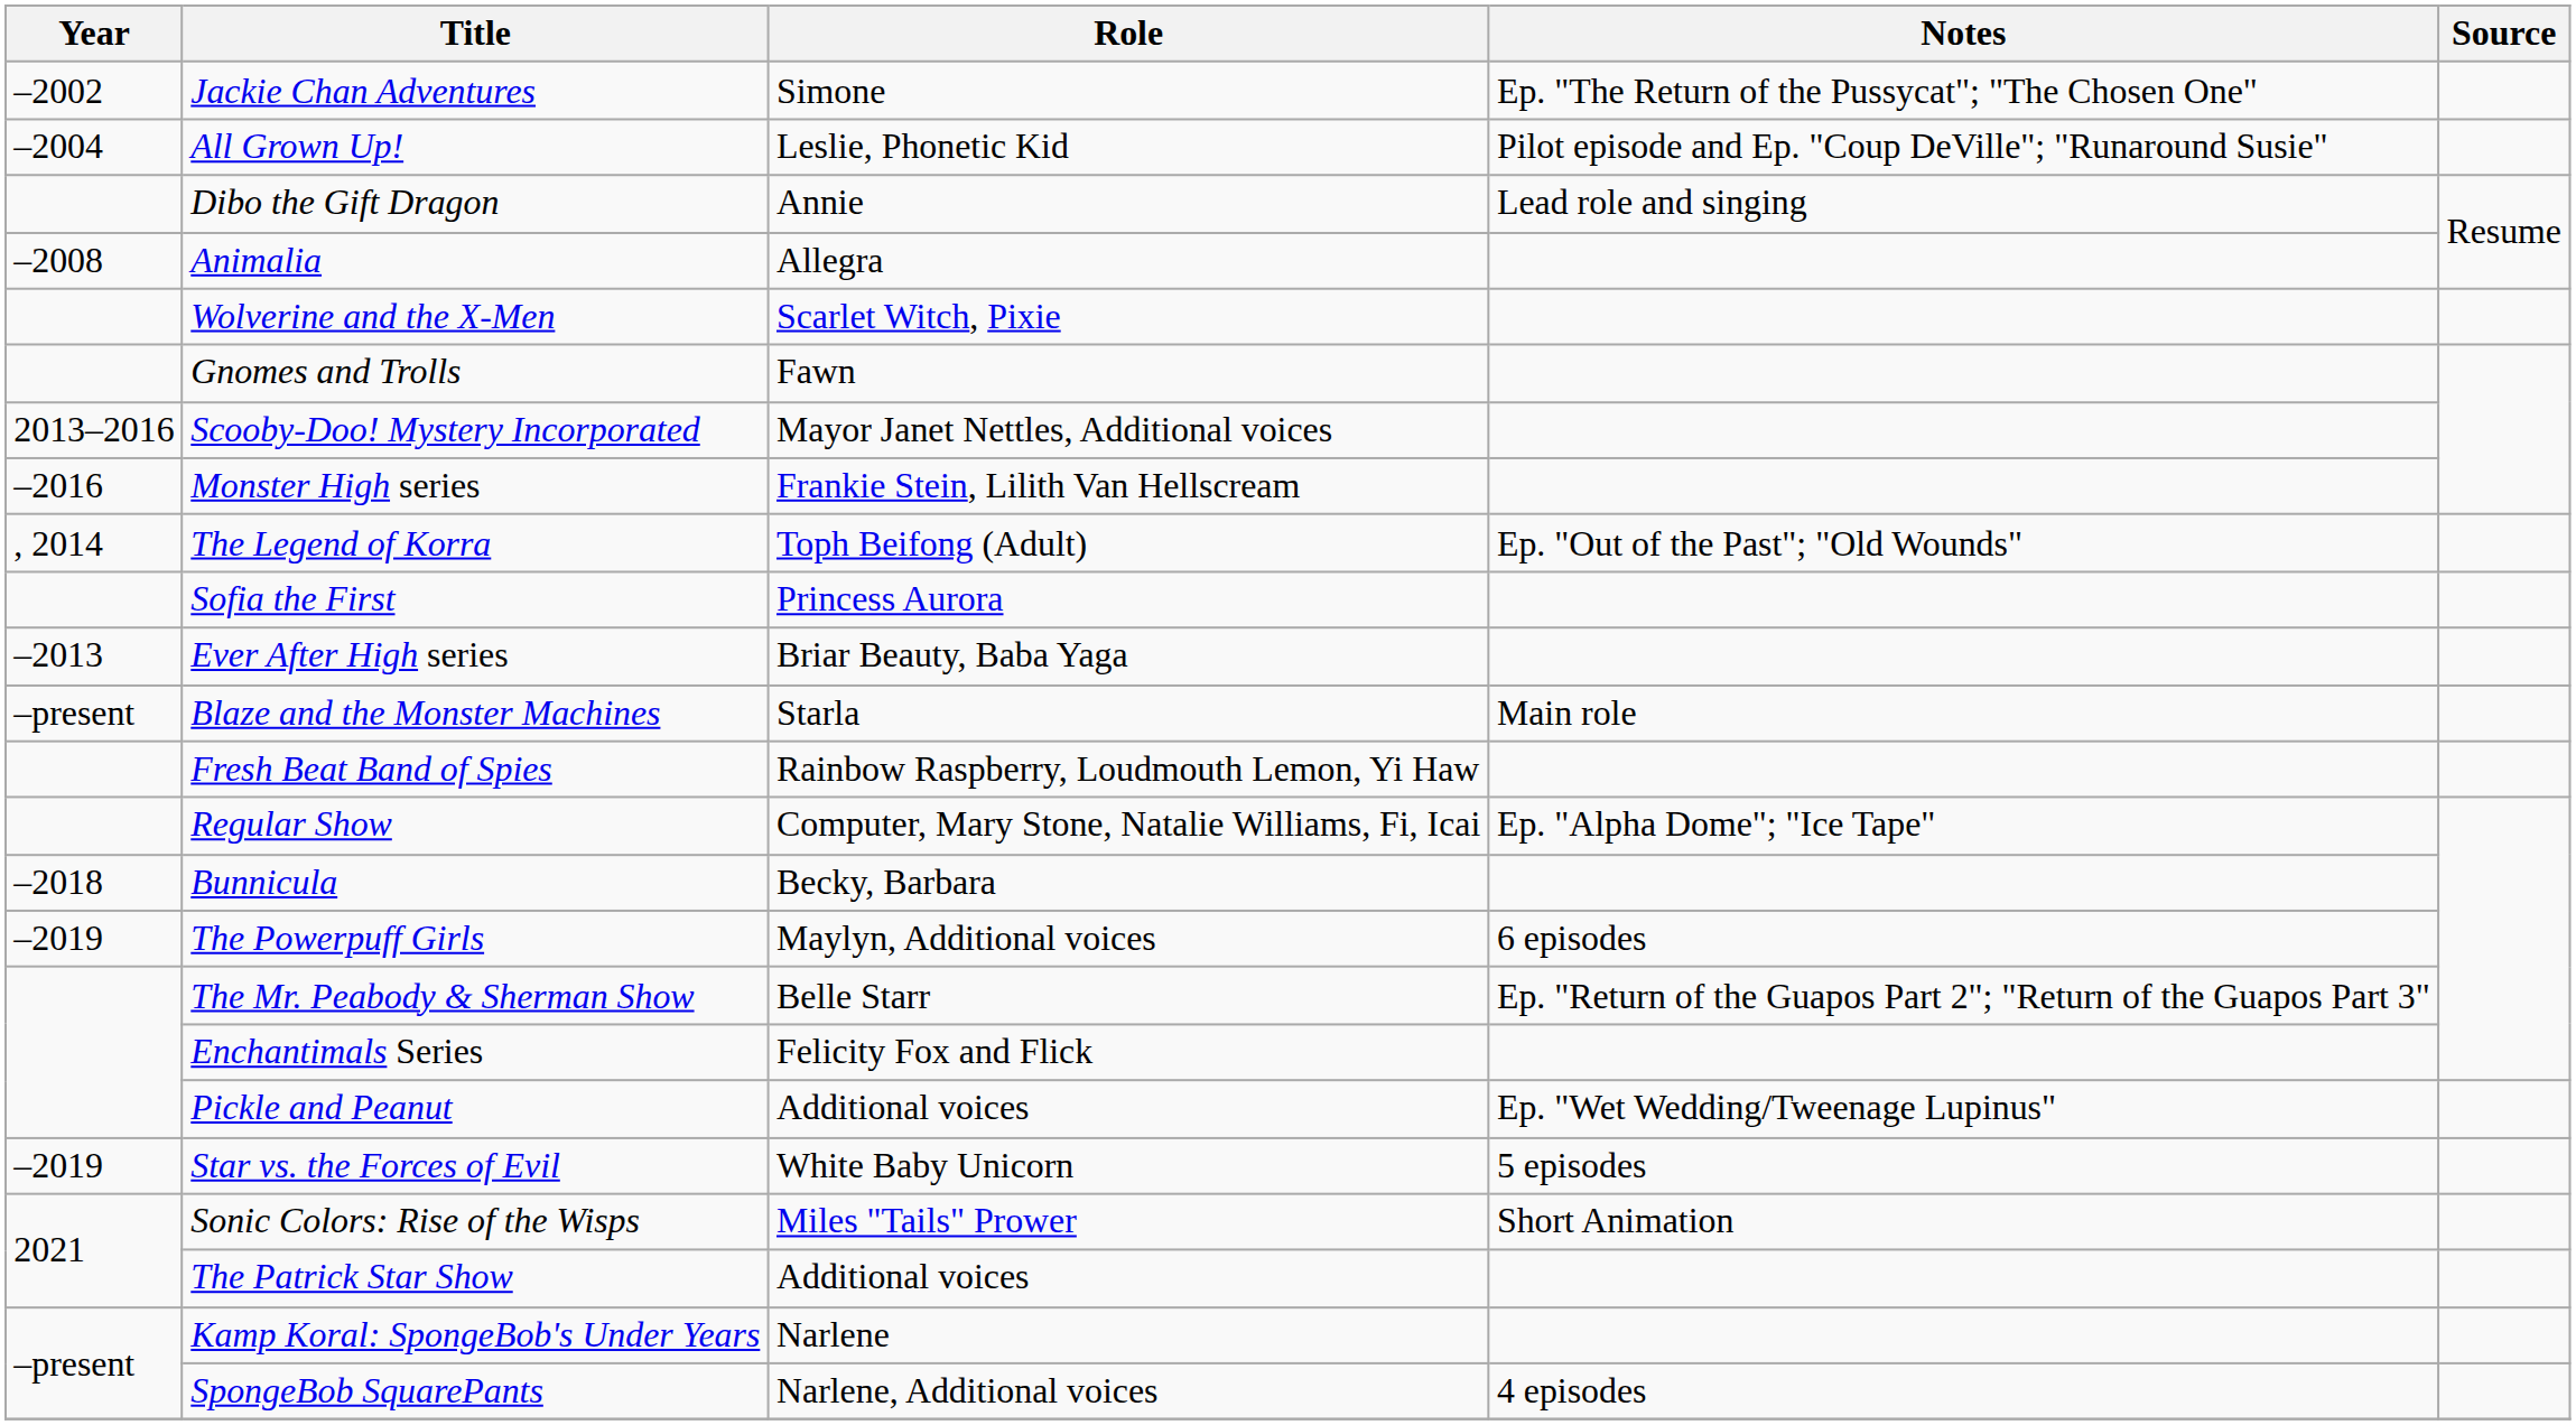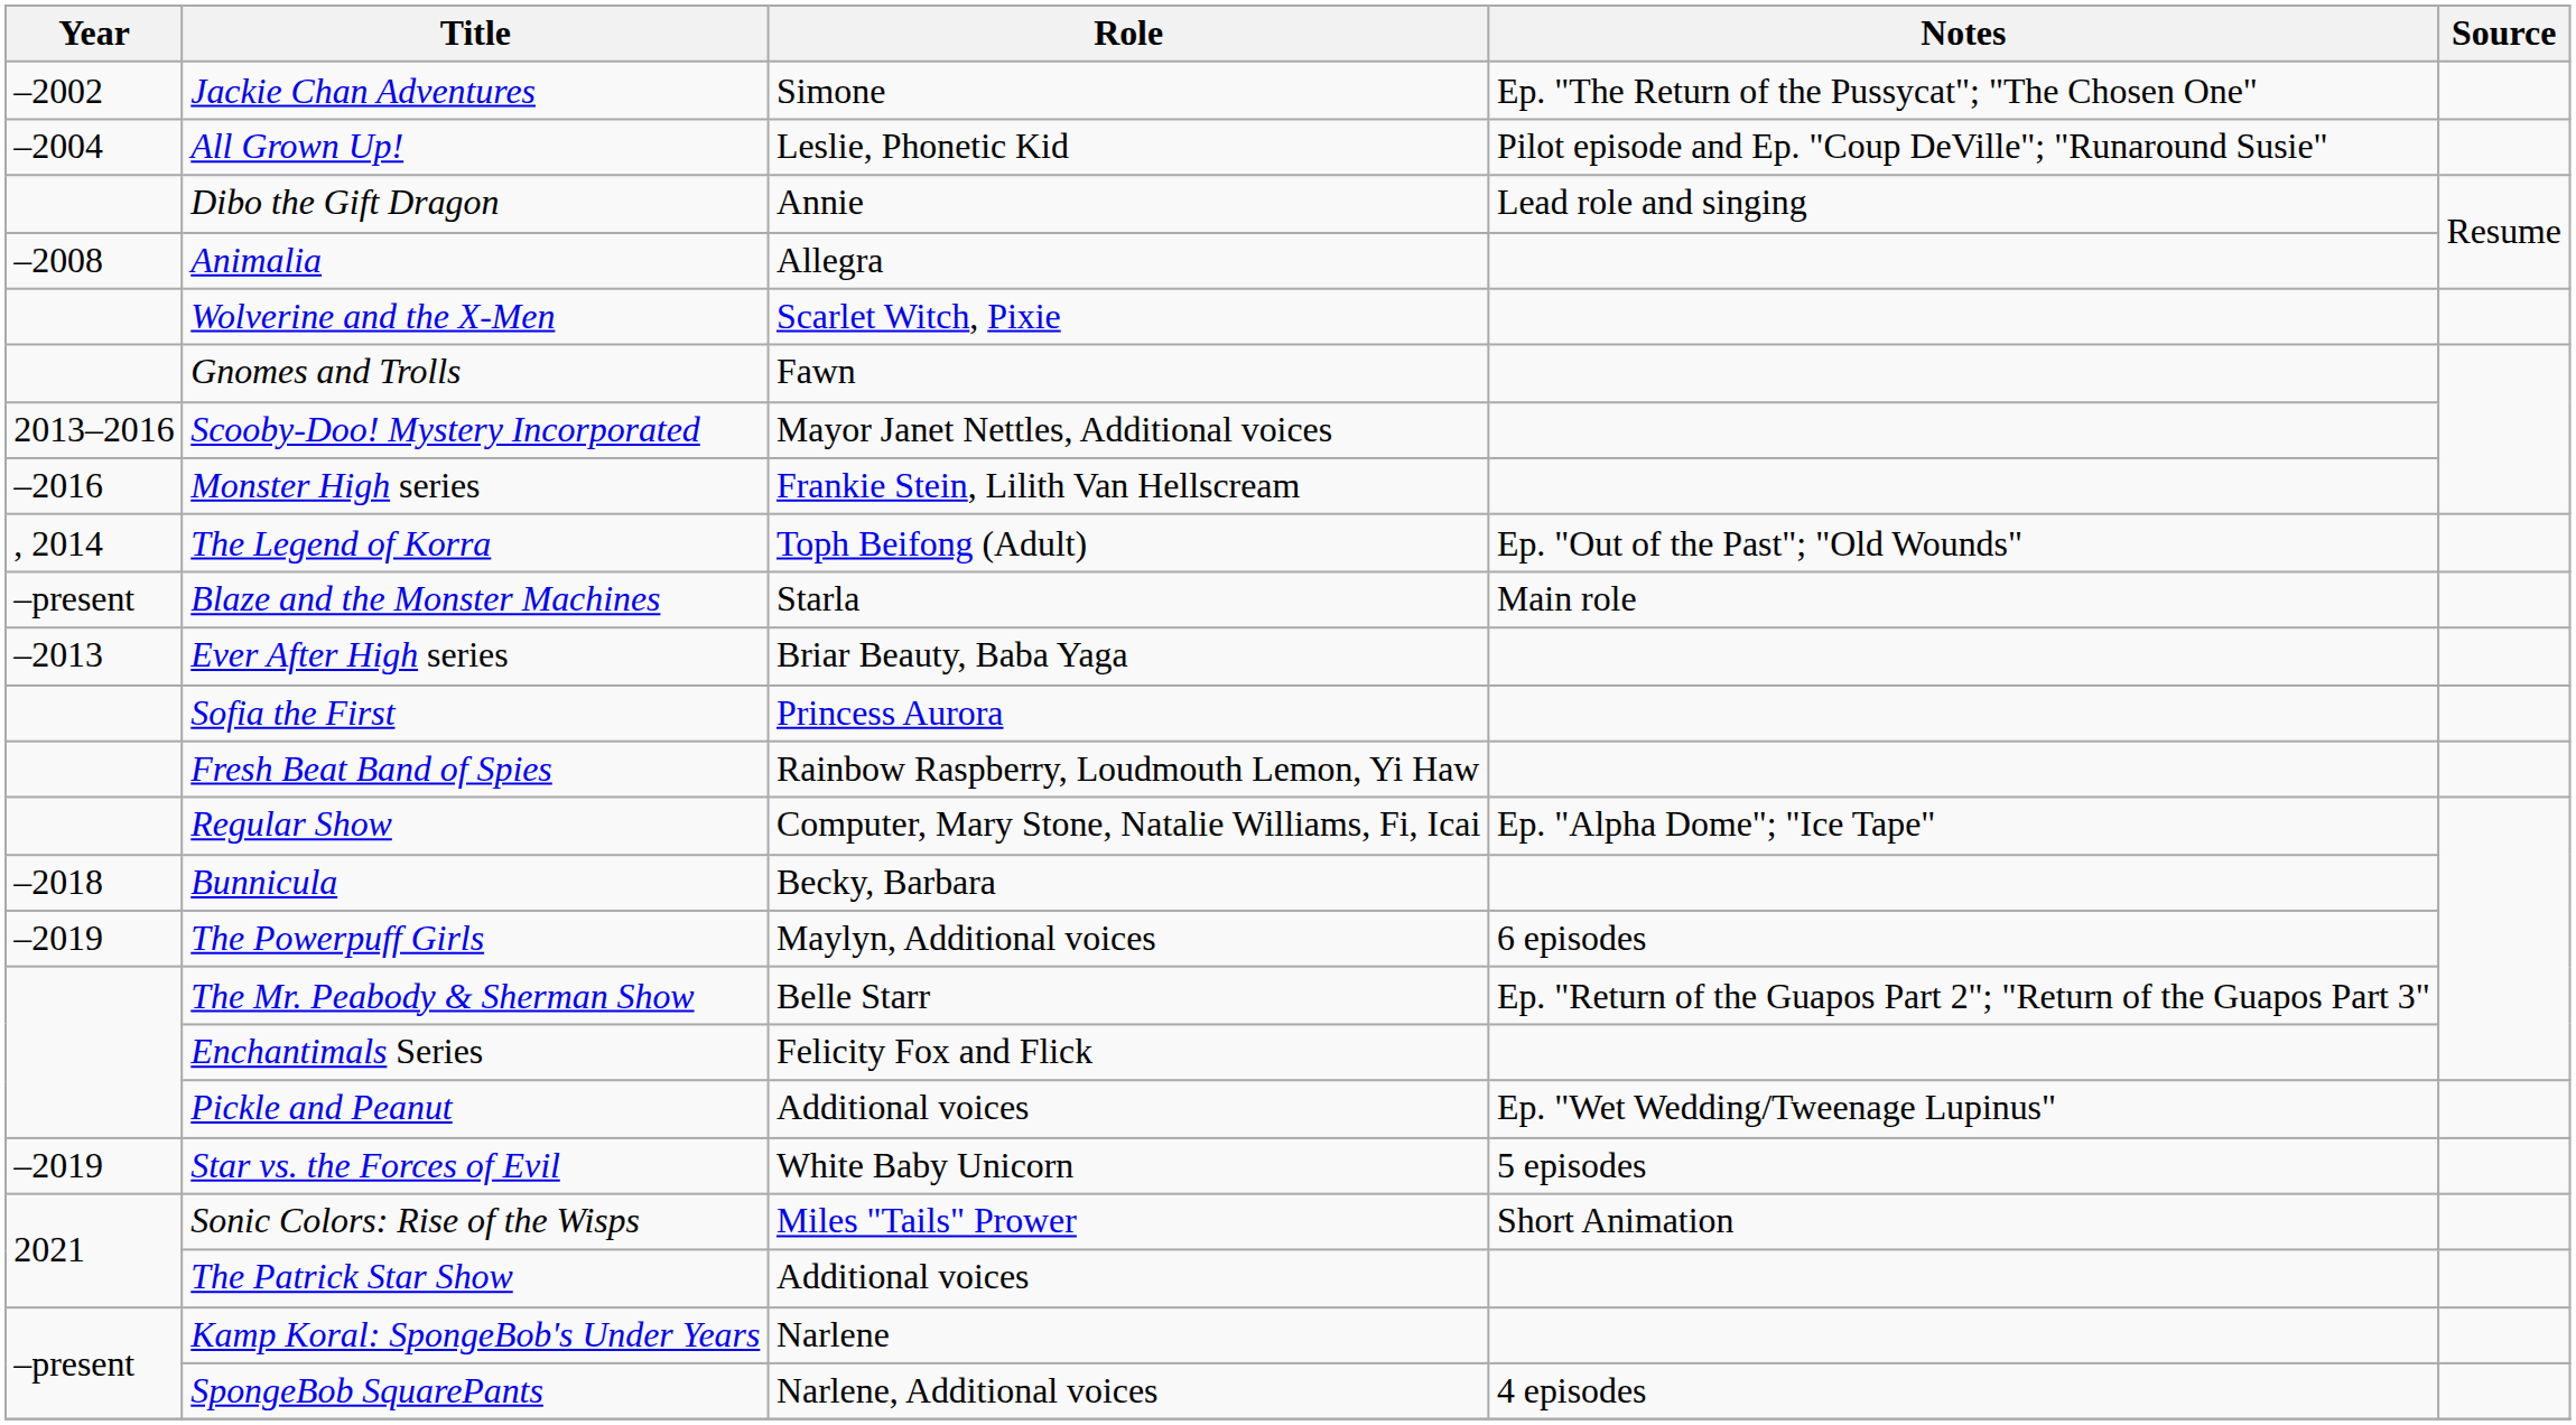 <table class="wikitable sortable plainrowheaders">
 <tr>
 <th>Year</th>
 <th>Title</th>
 <th>Role</th>
 <th class="unsortable">Notes</th>
 <th class="unsortable">Source</th>
 </tr>
 <tr>
 <td>–2002</td>
 <td><em><a href='#'>Jackie Chan Adventures</a></em></td>
 <td>Simone</td>
 <td>Ep. "The Return of the Pussycat"; "The Chosen One"</td>
 <td></td>
 </tr>
 <tr>
 <td>–2004</td>
 <td><em><a href='#'>All Grown Up!</a></em></td>
 <td>Leslie, Phonetic Kid</td>
 <td>Pilot episode and Ep. "Coup DeVille"; "Runaround Susie"</td>
 <td></td>
 </tr>
 <tr>
 <td></td>
 <td><em>Dibo the Gift Dragon</em></td>
 <td>Annie</td>
 <td>Lead role and singing</td>
 <td rowspan="2">Resume</td>
 </tr>
 <tr>
 <td>–2008</td>
 <td><em><a href='#'>Animalia</a></em></td>
 <td>Allegra</td>
 <td></td>
 </tr>
 <tr>
 <td></td>
 <td><em><a href='#'>Wolverine and the X-Men</a></em></td>
 <td><a href='#'>Scarlet Witch</a>, <a href='#'>Pixie</a></td>
 <td></td>
 <td></td>
 </tr>
 <tr>
 <td></td>
 <td><em>Gnomes and Trolls</em></td>
 <td>Fawn</td>
 <td></td>
 <td rowspan="3"></td>
 </tr>
 <tr>
 <td>2013–2016</td>
 <td><em><a href='#'>Scooby-Doo! Mystery Incorporated</a></em></td>
 <td>Mayor Janet Nettles, Additional voices</td>
 <td></td>
 </tr>
 <tr>
 <td>–2016</td>
 <td><em><a href='#'>Monster High</a></em> series</td>
 <td><a href='#'>Frankie Stein</a>, Lilith Van Hellscream</td>
 <td></td>
 </tr>
 <tr>
 <td>, 2014</td>
 <td><em><a href='#'>The Legend of Korra</a></em></td>
 <td><a href='#'>Toph Beifong</a> (Adult)</td>
 <td>Ep. "Out of the Past"; "Old Wounds"</td>
 <td></td>
 </tr>
 <tr>
-<td></td>
-<td><em><a href='#'>Sofia the First</a></em></td>
-<td><a href='#'>Princess Aurora</a></td>
-<td></td>
+<td>–present</td>
+<td><em><a href='#'>Blaze and the Monster Machines</a></em></td>
+<td>Starla</td>
+<td>Main role</td>
 <td></td>
 </tr>
 <tr>
 <td>–2013</td>
 <td><em><a href='#'>Ever After High</a></em> series</td>
 <td>Briar Beauty, Baba Yaga</td>
 <td></td>
 <td></td>
 </tr>
 <tr>
-<td>–present</td>
-<td><em><a href='#'>Blaze and the Monster Machines</a></em></td>
-<td>Starla</td>
-<td>Main role</td>
+<td></td>
+<td><em><a href='#'>Sofia the First</a></em></td>
+<td><a href='#'>Princess Aurora</a></td>
+<td></td>
 <td></td>
 </tr>
 <tr>
 <td></td>
 <td><em><a href='#'>Fresh Beat Band of Spies</a></em></td>
 <td>Rainbow Raspberry, Loudmouth Lemon, Yi Haw</td>
 <td></td>
 <td></td>
 </tr>
 <tr>
 <td></td>
 <td><em><a href='#'>Regular Show</a></em></td>
 <td>Computer, Mary Stone, Natalie Williams, Fi, Icai</td>
 <td>Ep. "Alpha Dome"; "Ice Tape"</td>
 <td rowspan="5"></td>
 </tr>
 <tr>
 <td>–2018</td>
 <td><em><a href='#'>Bunnicula</a></em></td>
 <td>Becky, Barbara</td>
 <td></td>
 </tr>
 <tr>
 <td>–2019</td>
 <td><em><a href='#'>The Powerpuff Girls</a></em></td>
 <td>Maylyn, Additional voices</td>
 <td>6 episodes</td>
 </tr>
 <tr>
 <td rowspan="3"></td>
 <td><em><a href='#'>The Mr. Peabody & Sherman Show</a></em></td>
 <td>Belle Starr</td>
 <td>Ep. "Return of the Guapos Part 2"; "Return of the Guapos Part 3"</td>
 </tr>
 <tr>
 <td><em><a href='#'>Enchantimals</a></em> Series</td>
 <td>Felicity Fox and Flick</td>
 <td></td>
 </tr>
 <tr>
 <td><em><a href='#'>Pickle and Peanut</a></em></td>
 <td>Additional voices</td>
 <td>Ep. "Wet Wedding/Tweenage Lupinus"</td>
 <td> </td>
 </tr>
 <tr>
 <td>–2019</td>
 <td><em><a href='#'>Star vs. the Forces of Evil</a></em></td>
 <td>White Baby Unicorn</td>
 <td>5 episodes</td>
 <td></td>
 </tr>
 <tr>
 <td rowspan="2">2021</td>
 <td><em>Sonic Colors: Rise of the Wisps</em></td>
 <td><a href='#'>Miles "Tails" Prower</a></td>
 <td>Short Animation</td>
 <td></td>
 </tr>
 <tr>
 <td><em><a href='#'>The Patrick Star Show</a></em></td>
 <td>Additional voices</td>
 <td></td>
 <td></td>
 </tr>
 <tr>
 <td rowspan="2">–present</td>
 <td><em><a href='#'>Kamp Koral: SpongeBob's Under Years</a></em></td>
 <td>Narlene</td>
 <td></td>
 <td></td>
 </tr>
 <tr>
 <td><em><a href='#'>SpongeBob SquarePants</a></em></td>
 <td>Narlene, Additional voices</td>
 <td>4 episodes</td>
 <td></td>
 </tr>
 <tr>
 </tr>
 </table>
